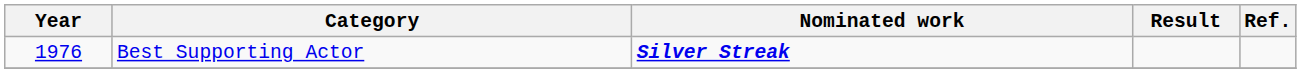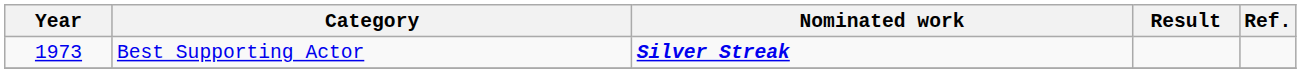 <table class=wikitable>
 <tr>
 <th scope="col" style="width:5em;">Year</th>
 <th scope="col" style="width:26em;">Category</th>
 <th scope="col" style="width:25em;">Nominated work</th>
 <th scope="col" style="width:5em;">Result</th>
 <th>Ref.</th>
 </tr>
 <tr>
-<td style="text-align:center;"><a href='#'>1976</a></td>
+<td style="text-align:center;"><a href='#'>1973</a></td>
 <td><a href='#'>Best Supporting Actor</a></td>
 <td><strong><em><a href='#'>Silver Streak</a></em></strong></td>
 <td></td>
 <td></td>
 </tr>
 <tr>
 </tr>
 </table>
